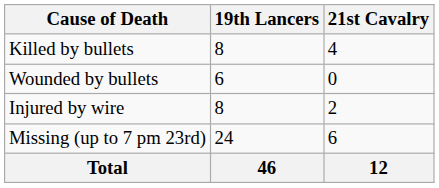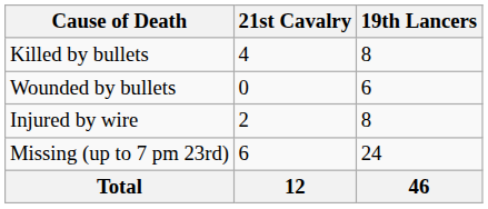 <table class="wikitable">
 <tr>
 <th>Cause of Death</th>
+<th>21st Cavalry</th>
 <th>19th Lancers</th>
-<th>21st Cavalry</th>
 </tr>
 <tr>
 <td>Killed by bullets</td>
+<td>4</td>
 <td>8</td>
-<td>4</td>
 </tr>
 <tr>
 <td>Wounded by bullets</td>
+<td>0</td>
 <td>6</td>
-<td>0</td>
 </tr>
 <tr>
 <td>Injured by wire</td>
+<td>2</td>
 <td>8</td>
-<td>2</td>
 </tr>
 <tr>
 <td>Missing (up to 7 pm 23rd)</td>
+<td>6</td>
 <td>24</td>
-<td>6</td>
 </tr>
 <tr>
 <th>Total</th>
+<th>12</th>
 <th>46</th>
-<th>12</th>
 </tr>
 </table>
